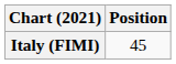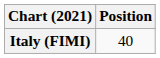 <table class="wikitable plainrowheaders" style="text-align:center;">
 <tr>
 <th>Chart (2021)</th>
 <th>Position</th>
 </tr>
 <tr>
 <th scope="row">Italy (FIMI)</th>
-<td>45</td>
+<td>40</td>
 </tr>
 </table>
